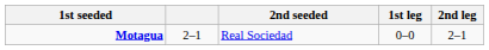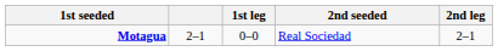 <table class="wikitable">
 <tr>
 <th style="width:200px;">1st seeded</th>
 <th style="width:60px;"></th>
+<th style="width:60px;">1st leg</th>
 <th style="width:200px;">2nd seeded</th>
-<th style="width:60px;">1st leg</th>
 <th style="width:60px;">2nd leg</th>
 </tr>
 <tr>
 <td style="text-align:right;"><a href='#'><strong>Motagua</strong></a></td>
 <td style="text-align:center;">2–1</td>
+<td style="text-align:center;">0–0</td>
 <td><a href='#'>Real Sociedad</a></td>
-<td style="text-align:center;">0–0</td>
 <td style="text-align:center;">2–1</td>
 </tr>
 </table>
